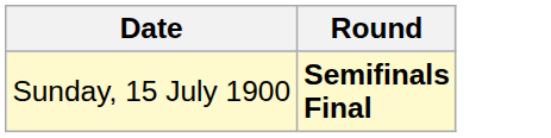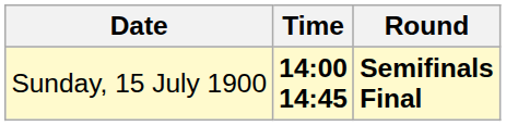 <table class="wikitable">
 <tr>
 <th>Date</th>
+<th>Time</th>
 <th>Round</th>
 </tr>
 <tr style=background:lemonchiffon>
 <td>Sunday, 15 July 1900</td>
+<td><strong>14:00</strong><br><strong>14:45</strong></td>
 <td><strong>Semifinals</strong><br><strong>Final</strong></td>
 </tr>
 </table>
